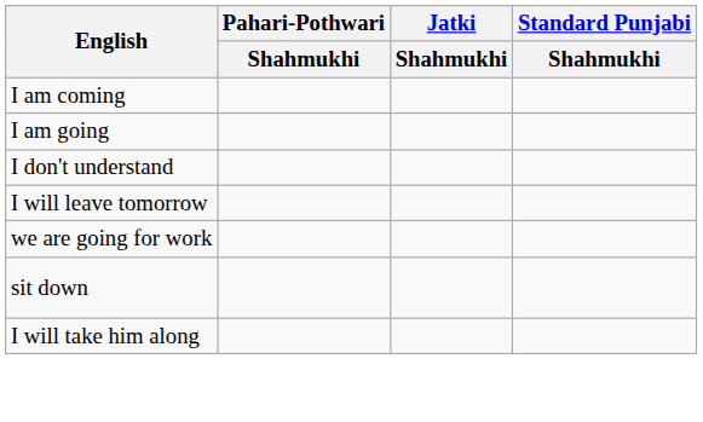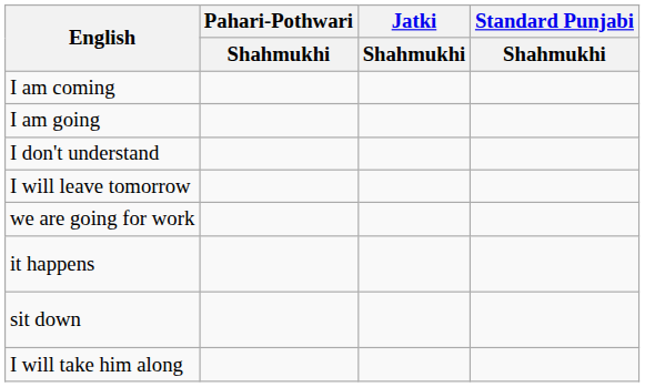 <table class="wikitable">
 <tr>
 <th rowspan="2">English</th>
 <th>Pahari-Pothwari</th>
 <th><a href='#'>Jatki</a></th>
 <th><a href='#'>Standard Punjabi</a></th>
 </tr>
 <tr>
 <th>Shahmukhi</th>
 <th>Shahmukhi</th>
 <th>Shahmukhi</th>
 </tr>
 <tr>
 <td>I am coming</td>
 <td></td>
 <td></td>
 <td></td>
 </tr>
 <tr>
 <td>I am going</td>
 <td><br></td>
 <td><br></td>
 <td></td>
 </tr>
 <tr>
 <td>I don't understand</td>
 <td></td>
 <td></td>
 <td></td>
 </tr>
 <tr>
 <td>I will leave tomorrow</td>
 <td><br></td>
 <td><br></td>
 <td></td>
 </tr>
 <tr>
 <td>we are going for work</td>
 <td></td>
 <td></td>
 <td></td>
 </tr>
 <tr>
+<td>it happens</td>
+<td><br><br></td>
+<td><br></td>
+<td></td>
+</tr>
+<tr>
 <td>sit down</td>
 <td><br><br></td>
 <td><br></td>
 <td></td>
 </tr>
 <tr>
 <td>I will take him along</td>
 <td><br></td>
 <td><br></td>
 <td></td>
 </tr>
 </table>
